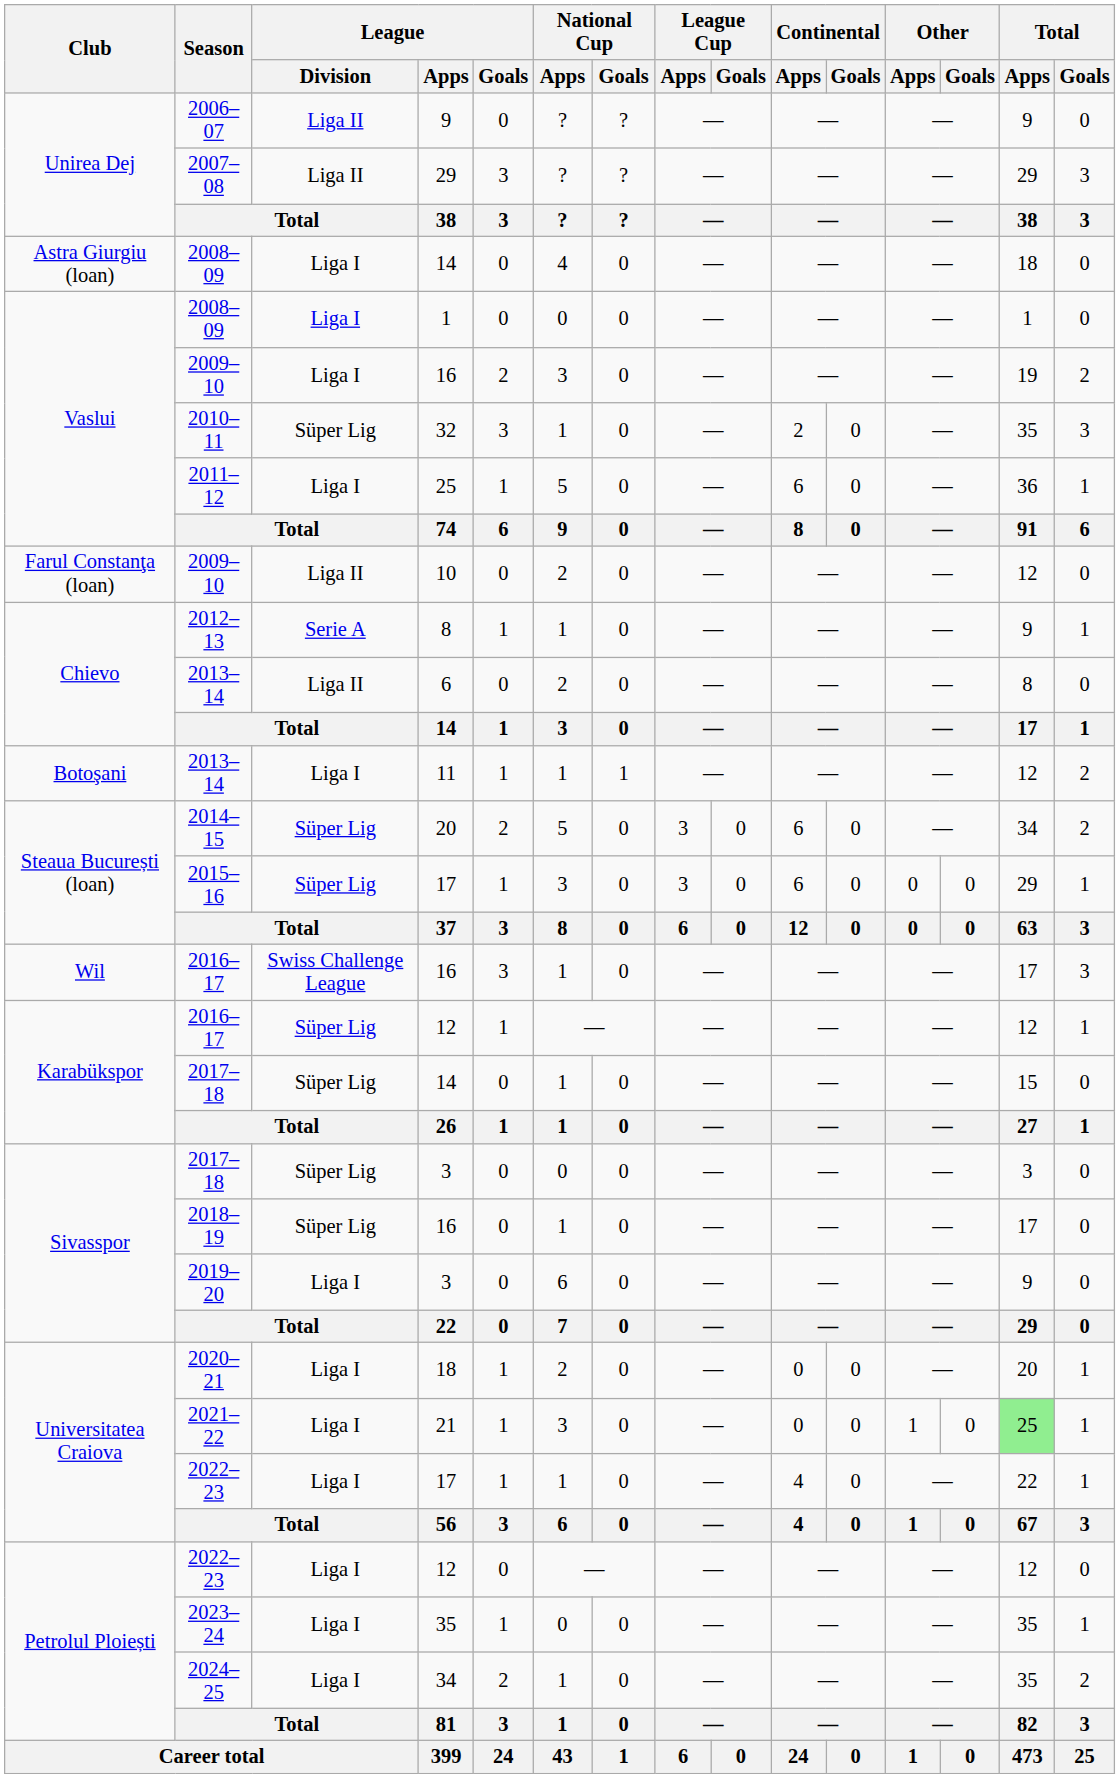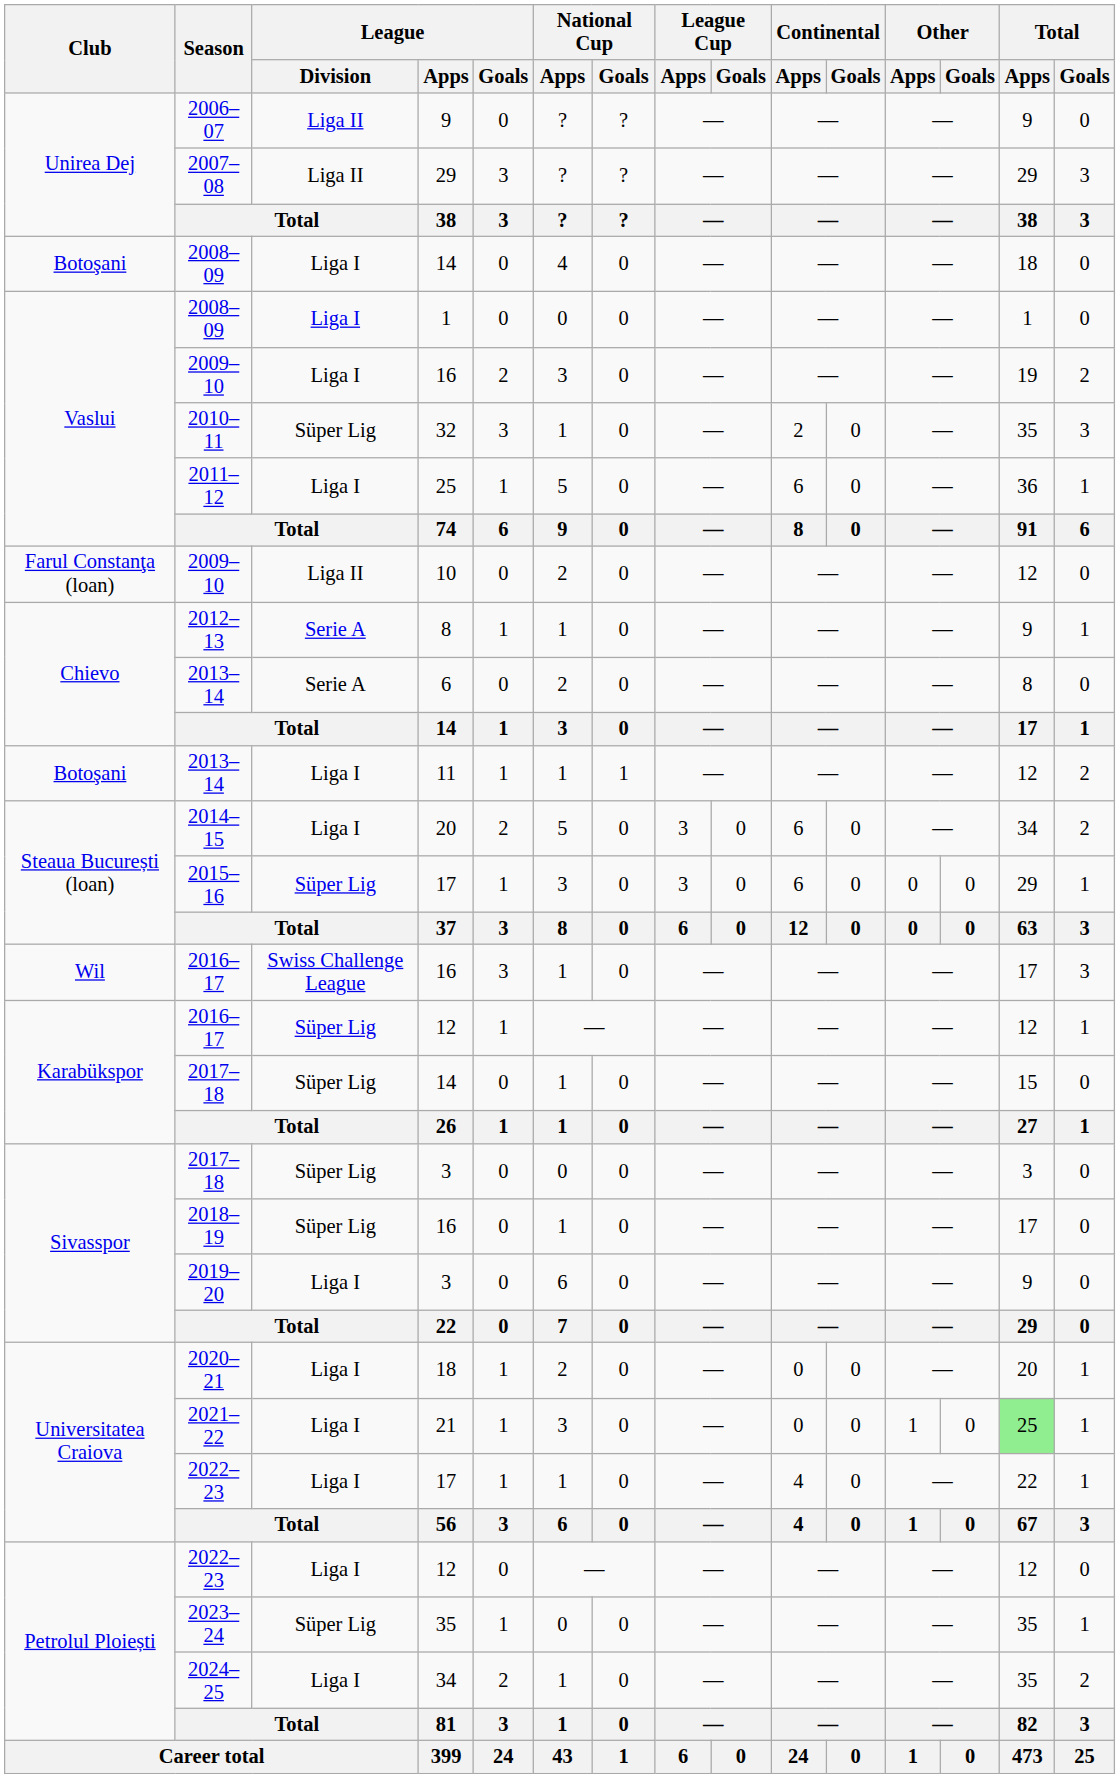 <table class="wikitable" style="text-align: center">
 <tr>
 <th rowspan=2>Club</th>
 <th rowspan=2>Season</th>
 <th colspan=3>League</th>
 <th colspan=2>National Cup</th>
 <th colspan=2>League Cup</th>
 <th colspan=2>Continental</th>
 <th colspan=2>Other</th>
 <th colspan=3>Total</th>
 </tr>
 <tr>
 <th>Division</th>
 <th>Apps</th>
 <th>Goals</th>
 <th>Apps</th>
 <th>Goals</th>
 <th>Apps</th>
 <th>Goals</th>
 <th>Apps</th>
 <th>Goals</th>
 <th>Apps</th>
 <th>Goals</th>
 <th>Apps</th>
 <th>Goals</th>
 </tr>
 <tr>
 <td rowspan=3><a href='#'>Unirea Dej</a></td>
 <td><a href='#'>2006–07</a></td>
 <td><a href='#'>Liga II</a></td>
 <td>9</td>
 <td>0</td>
 <td>?</td>
 <td>?</td>
 <td colspan=2>—</td>
 <td colspan=2>—</td>
 <td colspan=2>—</td>
 <td>9</td>
 <td>0</td>
 </tr>
 <tr>
 <td><a href='#'>2007–08</a></td>
 <td>Liga II</td>
 <td>29</td>
 <td>3</td>
 <td>?</td>
 <td>?</td>
 <td colspan=2>—</td>
 <td colspan=2>—</td>
 <td colspan=2>—</td>
 <td>29</td>
 <td>3</td>
 </tr>
 <tr>
 <th colspan=2>Total</th>
 <th>38</th>
 <th>3</th>
 <th>?</th>
 <th>?</th>
 <th colspan=2>—</th>
 <th colspan=2>—</th>
 <th colspan=2>—</th>
 <th>38</th>
 <th>3</th>
 </tr>
 <tr>
-<td><a href='#'>Astra Giurgiu</a> (loan)</td>
+<td><a href='#'>Botoşani</a></td>
 <td><a href='#'>2008–09</a></td>
 <td>Liga I</td>
 <td>14</td>
 <td>0</td>
 <td>4</td>
 <td>0</td>
 <td colspan=2>—</td>
 <td colspan=2>—</td>
 <td colspan=2>—</td>
 <td>18</td>
 <td>0</td>
 </tr>
 <tr>
 <td rowspan=5><a href='#'>Vaslui</a></td>
 <td><a href='#'>2008–09</a></td>
 <td><a href='#'>Liga I</a></td>
 <td>1</td>
 <td>0</td>
 <td>0</td>
 <td>0</td>
 <td colspan=2>—</td>
 <td colspan=2>—</td>
 <td colspan=2>—</td>
 <td>1</td>
 <td>0</td>
 </tr>
 <tr>
 <td><a href='#'>2009–10</a></td>
 <td>Liga I</td>
 <td>16</td>
 <td>2</td>
 <td>3</td>
 <td>0</td>
 <td colspan=2>—</td>
 <td colspan=2>—</td>
 <td colspan=2>—</td>
 <td>19</td>
 <td>2</td>
 </tr>
 <tr>
 <td><a href='#'>2010–11</a></td>
 <td>Süper Lig</td>
 <td>32</td>
 <td>3</td>
 <td>1</td>
 <td>0</td>
 <td colspan=2>—</td>
 <td>2</td>
 <td>0</td>
 <td colspan=2>—</td>
 <td>35</td>
 <td>3</td>
 </tr>
 <tr>
 <td><a href='#'>2011–12</a></td>
 <td>Liga I</td>
 <td>25</td>
 <td>1</td>
 <td>5</td>
 <td>0</td>
 <td colspan=2>—</td>
 <td>6</td>
 <td>0</td>
 <td colspan=2>—</td>
 <td>36</td>
 <td>1</td>
 </tr>
 <tr>
 <th colspan=2>Total</th>
 <th>74</th>
 <th>6</th>
 <th>9</th>
 <th>0</th>
 <th colspan=2>—</th>
 <th>8</th>
 <th>0</th>
 <th colspan=2>—</th>
 <th>91</th>
 <th>6</th>
 </tr>
 <tr>
 <td><a href='#'>Farul Constanţa</a> (loan)</td>
 <td><a href='#'>2009–10</a></td>
 <td>Liga II</td>
 <td>10</td>
 <td>0</td>
 <td>2</td>
 <td>0</td>
 <td colspan=2>—</td>
 <td colspan=2>—</td>
 <td colspan=2>—</td>
 <td>12</td>
 <td>0</td>
 </tr>
 <tr>
 <td rowspan=3><a href='#'>Chievo</a></td>
 <td><a href='#'>2012–13</a></td>
 <td><a href='#'>Serie A</a></td>
 <td>8</td>
 <td>1</td>
 <td>1</td>
 <td>0</td>
 <td colspan=2>—</td>
 <td colspan=2>—</td>
 <td colspan=2>—</td>
 <td>9</td>
 <td>1</td>
 </tr>
 <tr>
 <td><a href='#'>2013–14</a></td>
-<td>Liga II</td>
+<td>Serie A</td>
 <td>6</td>
 <td>0</td>
 <td>2</td>
 <td>0</td>
 <td colspan=2>—</td>
 <td colspan=2>—</td>
 <td colspan=2>—</td>
 <td>8</td>
 <td>0</td>
 </tr>
 <tr>
 <th colspan=2>Total</th>
 <th>14</th>
 <th>1</th>
 <th>3</th>
 <th>0</th>
 <th colspan=2>—</th>
 <th colspan=2>—</th>
 <th colspan=2>—</th>
 <th>17</th>
 <th>1</th>
 </tr>
 <tr>
 <td><a href='#'>Botoşani</a></td>
 <td><a href='#'>2013–14</a></td>
 <td>Liga I</td>
 <td>11</td>
 <td>1</td>
 <td>1</td>
 <td>1</td>
 <td colspan=2>—</td>
 <td colspan=2>—</td>
 <td colspan=2>—</td>
 <td>12</td>
 <td>2</td>
 </tr>
 <tr>
 <td rowspan=3><a href='#'>Steaua București</a> (loan)</td>
 <td><a href='#'>2014–15</a></td>
-<td><a href='#'>Süper Lig</a></td>
+<td>Liga I</td>
 <td>20</td>
 <td>2</td>
 <td>5</td>
 <td>0</td>
 <td>3</td>
 <td>0</td>
 <td>6</td>
 <td>0</td>
 <td colspan=2>—</td>
 <td>34</td>
 <td>2</td>
 </tr>
 <tr>
 <td><a href='#'>2015–16</a></td>
 <td><a href='#'>Süper Lig</a></td>
 <td>17</td>
 <td>1</td>
 <td>3</td>
 <td>0</td>
 <td>3</td>
 <td>0</td>
 <td>6</td>
 <td>0</td>
 <td>0</td>
 <td>0</td>
 <td>29</td>
 <td>1</td>
 </tr>
 <tr>
 <th colspan=2>Total</th>
 <th>37</th>
 <th>3</th>
 <th>8</th>
 <th>0</th>
 <th>6</th>
 <th>0</th>
 <th>12</th>
 <th>0</th>
 <th>0</th>
 <th>0</th>
 <th>63</th>
 <th>3</th>
 </tr>
 <tr>
 <td><a href='#'>Wil</a></td>
 <td><a href='#'>2016–17</a></td>
 <td><a href='#'>Swiss Challenge League</a></td>
 <td>16</td>
 <td>3</td>
 <td>1</td>
 <td>0</td>
 <td colspan=2>—</td>
 <td colspan=2>—</td>
 <td colspan=2>—</td>
 <td>17</td>
 <td>3</td>
 </tr>
 <tr>
 <td rowspan=3><a href='#'>Karabükspor</a></td>
 <td><a href='#'>2016–17</a></td>
 <td><a href='#'>Süper Lig</a></td>
 <td>12</td>
 <td>1</td>
 <td colspan=2>—</td>
 <td colspan=2>—</td>
 <td colspan=2>—</td>
 <td colspan=2>—</td>
 <td>12</td>
 <td>1</td>
 </tr>
 <tr>
 <td><a href='#'>2017–18</a></td>
 <td>Süper Lig</td>
 <td>14</td>
 <td>0</td>
 <td>1</td>
 <td>0</td>
 <td colspan=2>—</td>
 <td colspan=2>—</td>
 <td colspan=2>—</td>
 <td>15</td>
 <td>0</td>
 </tr>
 <tr>
 <th colspan=2>Total</th>
 <th>26</th>
 <th>1</th>
 <th>1</th>
 <th>0</th>
 <th colspan=2>—</th>
 <th colspan=2>—</th>
 <th colspan=2>—</th>
 <th>27</th>
 <th>1</th>
 </tr>
 <tr>
 <td rowspan=4><a href='#'>Sivasspor</a></td>
 <td><a href='#'>2017–18</a></td>
 <td>Süper Lig</td>
 <td>3</td>
 <td>0</td>
 <td>0</td>
 <td>0</td>
 <td colspan=2>—</td>
 <td colspan=2>—</td>
 <td colspan=2>—</td>
 <td>3</td>
 <td>0</td>
 </tr>
 <tr>
 <td><a href='#'>2018–19</a></td>
 <td>Süper Lig</td>
 <td>16</td>
 <td>0</td>
 <td>1</td>
 <td>0</td>
 <td colspan=2>—</td>
 <td colspan=2>—</td>
 <td colspan=2>—</td>
 <td>17</td>
 <td>0</td>
 </tr>
 <tr>
 <td><a href='#'>2019–20</a></td>
 <td>Liga I</td>
 <td>3</td>
 <td>0</td>
 <td>6</td>
 <td>0</td>
 <td colspan=2>—</td>
 <td colspan=2>—</td>
 <td colspan=2>—</td>
 <td>9</td>
 <td>0</td>
 </tr>
 <tr>
 <th colspan=2>Total</th>
 <th>22</th>
 <th>0</th>
 <th>7</th>
 <th>0</th>
 <th colspan=2>—</th>
 <th colspan=2>—</th>
 <th colspan=2>—</th>
 <th>29</th>
 <th>0</th>
 </tr>
 <tr>
 <td rowspan=4><a href='#'>Universitatea Craiova</a></td>
 <td><a href='#'>2020–21</a></td>
 <td>Liga I</td>
 <td>18</td>
 <td>1</td>
 <td>2</td>
 <td>0</td>
 <td colspan=2>—</td>
 <td>0</td>
 <td>0</td>
 <td colspan=2>—</td>
 <td>20</td>
 <td>1</td>
 </tr>
 <tr>
 <td><a href='#'>2021–22</a></td>
 <td>Liga I</td>
 <td>21</td>
 <td>1</td>
 <td>3</td>
 <td>0</td>
 <td colspan=2>—</td>
 <td>0</td>
 <td>0</td>
 <td>1</td>
 <td>0</td>
 <td style="background: lightgreen;">25</td>
 <td>1</td>
 </tr>
 <tr>
 <td><a href='#'>2022–23</a></td>
 <td>Liga I</td>
 <td>17</td>
 <td>1</td>
 <td>1</td>
 <td>0</td>
 <td colspan=2>—</td>
 <td>4</td>
 <td>0</td>
 <td colspan=2>—</td>
 <td>22</td>
 <td>1</td>
 </tr>
 <tr>
 <th colspan=2>Total</th>
 <th>56</th>
 <th>3</th>
 <th>6</th>
 <th>0</th>
 <th colspan=2>—</th>
 <th>4</th>
 <th>0</th>
 <th>1</th>
 <th>0</th>
 <th>67</th>
 <th>3</th>
 </tr>
 <tr>
 <td rowspan=4><a href='#'>Petrolul Ploiești</a></td>
 <td><a href='#'>2022–23</a></td>
 <td>Liga I</td>
 <td>12</td>
 <td>0</td>
 <td colspan=2>—</td>
 <td colspan=2>—</td>
 <td colspan=2>—</td>
 <td colspan=2>—</td>
 <td>12</td>
 <td>0</td>
 </tr>
 <tr>
 <td><a href='#'>2023–24</a></td>
-<td>Liga I</td>
+<td>Süper Lig</td>
 <td>35</td>
 <td>1</td>
 <td>0</td>
 <td>0</td>
 <td colspan=2>—</td>
 <td colspan=2>—</td>
 <td colspan=2>—</td>
 <td>35</td>
 <td>1</td>
 </tr>
 <tr>
 <td><a href='#'>2024–25</a></td>
 <td>Liga I</td>
 <td>34</td>
 <td>2</td>
 <td>1</td>
 <td>0</td>
 <td colspan=2>—</td>
 <td colspan=2>—</td>
 <td colspan=2>—</td>
 <td>35</td>
 <td>2</td>
 </tr>
 <tr>
 <th colspan=2>Total</th>
 <th>81</th>
 <th>3</th>
 <th>1</th>
 <th>0</th>
 <th colspan=2>—</th>
 <th colspan=2>—</th>
 <th colspan=2>—</th>
 <th>82</th>
 <th>3</th>
 </tr>
 <tr>
 <th colspan=3>Career total</th>
 <th>399</th>
 <th>24</th>
 <th>43</th>
 <th>1</th>
 <th>6</th>
 <th>0</th>
 <th>24</th>
 <th>0</th>
 <th>1</th>
 <th>0</th>
 <th>473</th>
 <th>25</th>
 </tr>
 </table>
